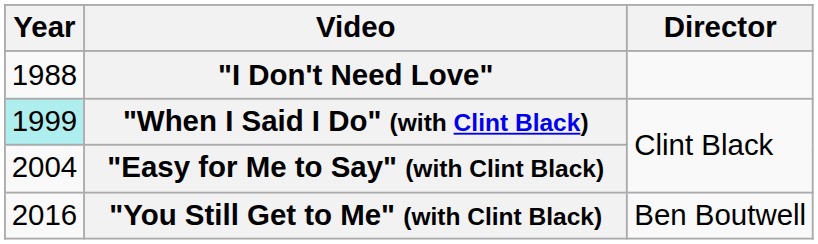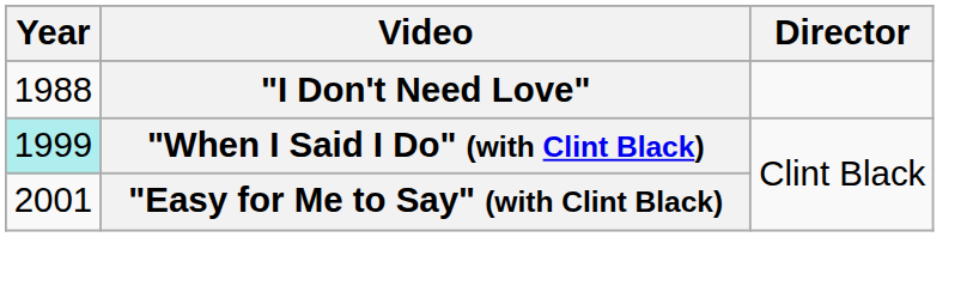 <table class="wikitable plainrowheaders">
 <tr>
 <th>Year</th>
 <th style="width:18em;">Video</th>
 <th>Director</th>
 </tr>
 <tr>
 <td>1988</td>
 <th scope=“row”>"I Don't Need Love"</th>
 </tr>
 <tr>
 <td style="background: paleturquoise;">1999</td>
 <th scope="row">"When I Said I Do" <small>(with <a href='#'>Clint Black</a>)</small></th>
 <td rowspan="2">Clint Black</td>
 </tr>
 <tr>
-<td>2004</td>
+<td>2001</td>
 <th scope="row">"Easy for Me to Say" <small>(with Clint Black)</small></th>
 </tr>
-<tr>
-<td>2016</td>
-<th scope="row">"You Still Get to Me" <small>(with Clint Black)</small></th>
-<td>Ben Boutwell</td>
-</tr>
 </table>
